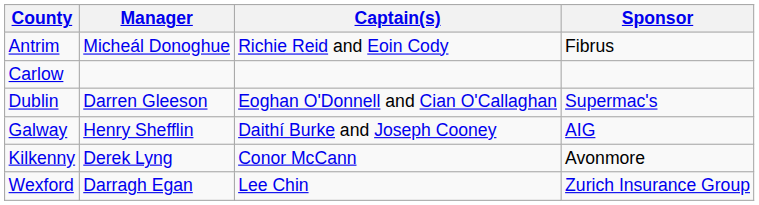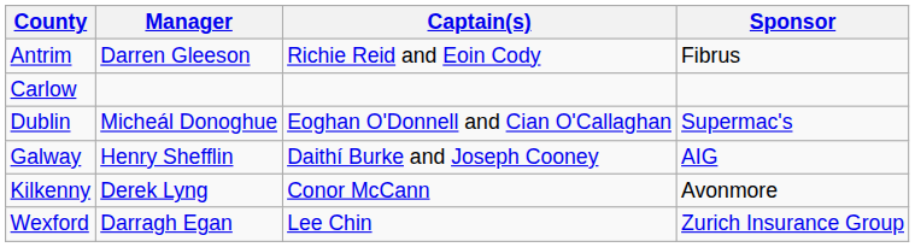 <table class="wikitable">
 <tr>
 <th><a href='#'>County</a></th>
 <th><a href='#'>Manager</a></th>
 <th><a href='#'>Captain(s)</a></th>
 <th><a href='#'>Sponsor</a></th>
 </tr>
 <tr>
 <td> <a href='#'>Antrim</a></td>
-<td><a href='#'>Micheál Donoghue</a></td>
+<td><a href='#'>Darren Gleeson</a></td>
 <td><a href='#'>Richie Reid</a> and <a href='#'>Eoin Cody</a></td>
 <td>Fibrus</td>
 </tr>
 <tr>
 <td> <a href='#'>Carlow</a></td>
 <td></td>
 <td></td>
 <td></td>
 </tr>
 <tr>
 <td> <a href='#'>Dublin</a></td>
-<td><a href='#'>Darren Gleeson</a></td>
+<td><a href='#'>Micheál Donoghue</a></td>
 <td><a href='#'>Eoghan O'Donnell</a> and <a href='#'>Cian O'Callaghan</a></td>
 <td><a href='#'>Supermac's</a></td>
 </tr>
 <tr>
 <td> <a href='#'>Galway</a></td>
 <td><a href='#'>Henry Shefflin</a></td>
 <td><a href='#'>Daithí Burke</a> and <a href='#'>Joseph Cooney</a></td>
 <td><a href='#'>AIG</a></td>
 </tr>
 <tr>
 <td> <a href='#'>Kilkenny</a></td>
 <td><a href='#'>Derek Lyng</a></td>
 <td><a href='#'>Conor McCann</a></td>
 <td>Avonmore</td>
 </tr>
 <tr>
 <td> <a href='#'>Wexford</a></td>
 <td><a href='#'>Darragh Egan</a></td>
 <td><a href='#'>Lee Chin</a></td>
 <td><a href='#'>Zurich Insurance Group</a></td>
 </tr>
 </table>
